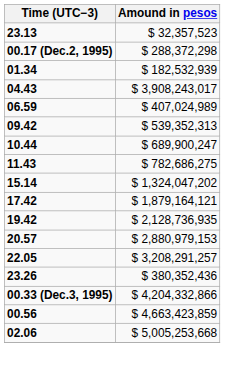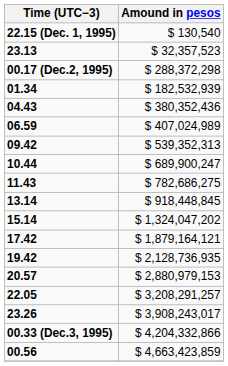 <table class="wikitable">
 <tr>
 <th>Time (UTC−3)</th>
 <th>Amound in <a href='#'>pesos</a></th>
+</tr>
+<tr align=right>
+<td align=left><strong>22.15 (Dec. 1, 1995)</strong></td>
+<td>$ 130,540</td>
 </tr>
 <tr align=right>
 <td align=left><strong>23.13</strong></td>
 <td>$ 32,357,523</td>
 </tr>
 <tr align=right>
 <td align=left><strong>00.17 (Dec.2, 1995)</strong></td>
 <td>$ 288,372,298</td>
 </tr>
 <tr align=right>
 <td align=left><strong>01.34</strong></td>
 <td>$ 182,532,939</td>
 </tr>
 <tr align=right>
 <td align=left><strong>04.43</strong></td>
-<td>$ 3,908,243,017</td>
+<td>$ 380,352,436</td>
 </tr>
 <tr align=right>
 <td align=left><strong>06.59</strong></td>
 <td>$ 407,024,989</td>
 </tr>
 <tr align=right>
 <td align=left><strong>09.42</strong></td>
 <td>$ 539,352,313</td>
 </tr>
 <tr align=right>
 <td align=left><strong>10.44</strong></td>
 <td>$ 689,900,247</td>
 </tr>
 <tr align=right>
 <td align=left><strong>11.43</strong></td>
 <td>$ 782,686,275</td>
+</tr>
+<tr align=right>
+<td align=left><strong>13.14</strong></td>
+<td>$ 918,448,845</td>
 </tr>
 <tr align=right>
 <td align=left><strong>15.14</strong></td>
 <td>$ 1,324,047,202</td>
 </tr>
 <tr align=right>
 <td align=left><strong>17.42</strong></td>
 <td>$ 1,879,164,121</td>
 </tr>
 <tr align=right>
 <td align=left><strong>19.42</strong></td>
 <td>$ 2,128,736,935</td>
 </tr>
 <tr align=right>
 <td align=left><strong>20.57</strong></td>
 <td>$ 2,880,979,153</td>
 </tr>
 <tr align=right>
 <td align=left><strong>22.05</strong></td>
 <td>$ 3,208,291,257</td>
 </tr>
 <tr align=right>
 <td align=left><strong>23.26</strong></td>
-<td>$ 380,352,436</td>
+<td>$ 3,908,243,017</td>
 </tr>
 <tr align=right>
 <td align=left><strong>00.33 (Dec.3, 1995)</strong></td>
 <td>$ 4,204,332,866</td>
 </tr>
 <tr align=right>
 <td align=left><strong>00.56</strong></td>
 <td>$ 4,663,423,859</td>
 </tr>
-<tr align=right>
-<td align=left><strong>02.06</strong></td>
-<td>$ 5,005,253,668</td>
-</tr>
 <tr>
 </tr>
 </table>
